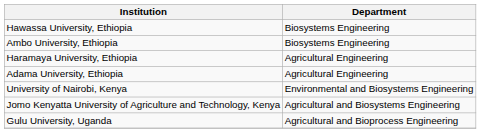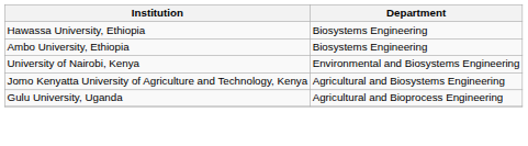 <table class="wikitable sortable">
 <tr>
 <th>Institution</th>
 <th>Department</th>
 </tr>
 <tr>
 <td>Hawassa University, Ethiopia</td>
 <td>Biosystems Engineering</td>
 </tr>
 <tr>
 <td>Ambo University, Ethiopia</td>
 <td>Biosystems Engineering</td>
-</tr>
-<tr>
-<td>Haramaya University, Ethiopia</td>
-<td>Agricultural Engineering</td>
-</tr>
-<tr>
-<td>Adama University, Ethiopia</td>
-<td>Agricultural Engineering</td>
 </tr>
 <tr>
 <td>University of Nairobi, Kenya</td>
 <td>Environmental and Biosystems Engineering</td>
 </tr>
 <tr>
 <td>Jomo Kenyatta University of Agriculture and Technology, Kenya</td>
 <td>Agricultural and Biosystems Engineering</td>
 </tr>
 <tr>
 <td>Gulu University, Uganda</td>
 <td>Agricultural and Bioprocess Engineering</td>
 </tr>
 <tr>
 </tr>
 </table>
